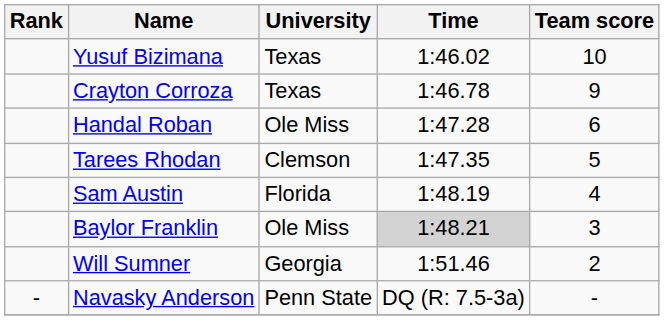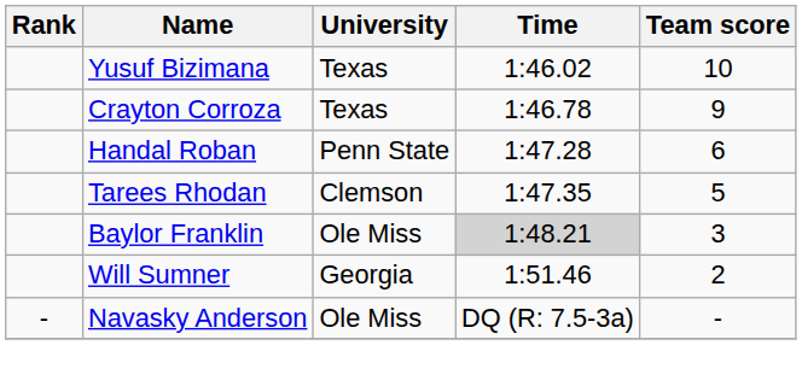 <table class="wikitable sortable" style="text-align:center">
 <tr>
 <th>Rank</th>
 <th>Name</th>
 <th>University</th>
 <th>Time</th>
 <th>Team score</th>
 </tr>
 <tr>
 <td></td>
 <td align=left><a href='#'>Yusuf Bizimana</a></td>
 <td align="left">Texas</td>
 <td>1:46.02</td>
 <td>10</td>
 </tr>
 <tr>
 <td></td>
 <td align=left><a href='#'>Crayton Corroza</a></td>
 <td align="left">Texas</td>
 <td>1:46.78</td>
 <td>9</td>
 </tr>
 <tr>
 <td></td>
 <td align=left><a href='#'>Handal Roban</a></td>
-<td align="left">Ole Miss</td>
+<td align="left">Penn State</td>
 <td>1:47.28</td>
 <td>6</td>
 </tr>
 <tr>
 <td></td>
 <td align=left><a href='#'>Tarees Rhodan</a></td>
 <td align="left">Clemson</td>
 <td>1:47.35</td>
 <td>5</td>
-</tr>
-<tr>
-<td></td>
-<td align=left><a href='#'>Sam Austin</a></td>
-<td align="left">Florida</td>
-<td>1:48.19</td>
-<td>4</td>
 </tr>
 <tr>
 <td></td>
 <td align=left><a href='#'>Baylor Franklin</a></td>
 <td align="left">Ole Miss</td>
 <td style="background: lightgrey;">1:48.21</td>
 <td>3</td>
 </tr>
 <tr>
 <td></td>
 <td align=left><a href='#'>Will Sumner</a></td>
 <td align="left">Georgia</td>
 <td>1:51.46</td>
 <td>2</td>
 </tr>
 <tr>
 <td>-</td>
 <td align="left"><a href='#'>Navasky Anderson</a></td>
-<td align="left">Penn State</td>
+<td align="left">Ole Miss</td>
 <td>DQ (R: 7.5-3a)</td>
 <td>-</td>
 </tr>
 <tr>
 </tr>
 </table>
